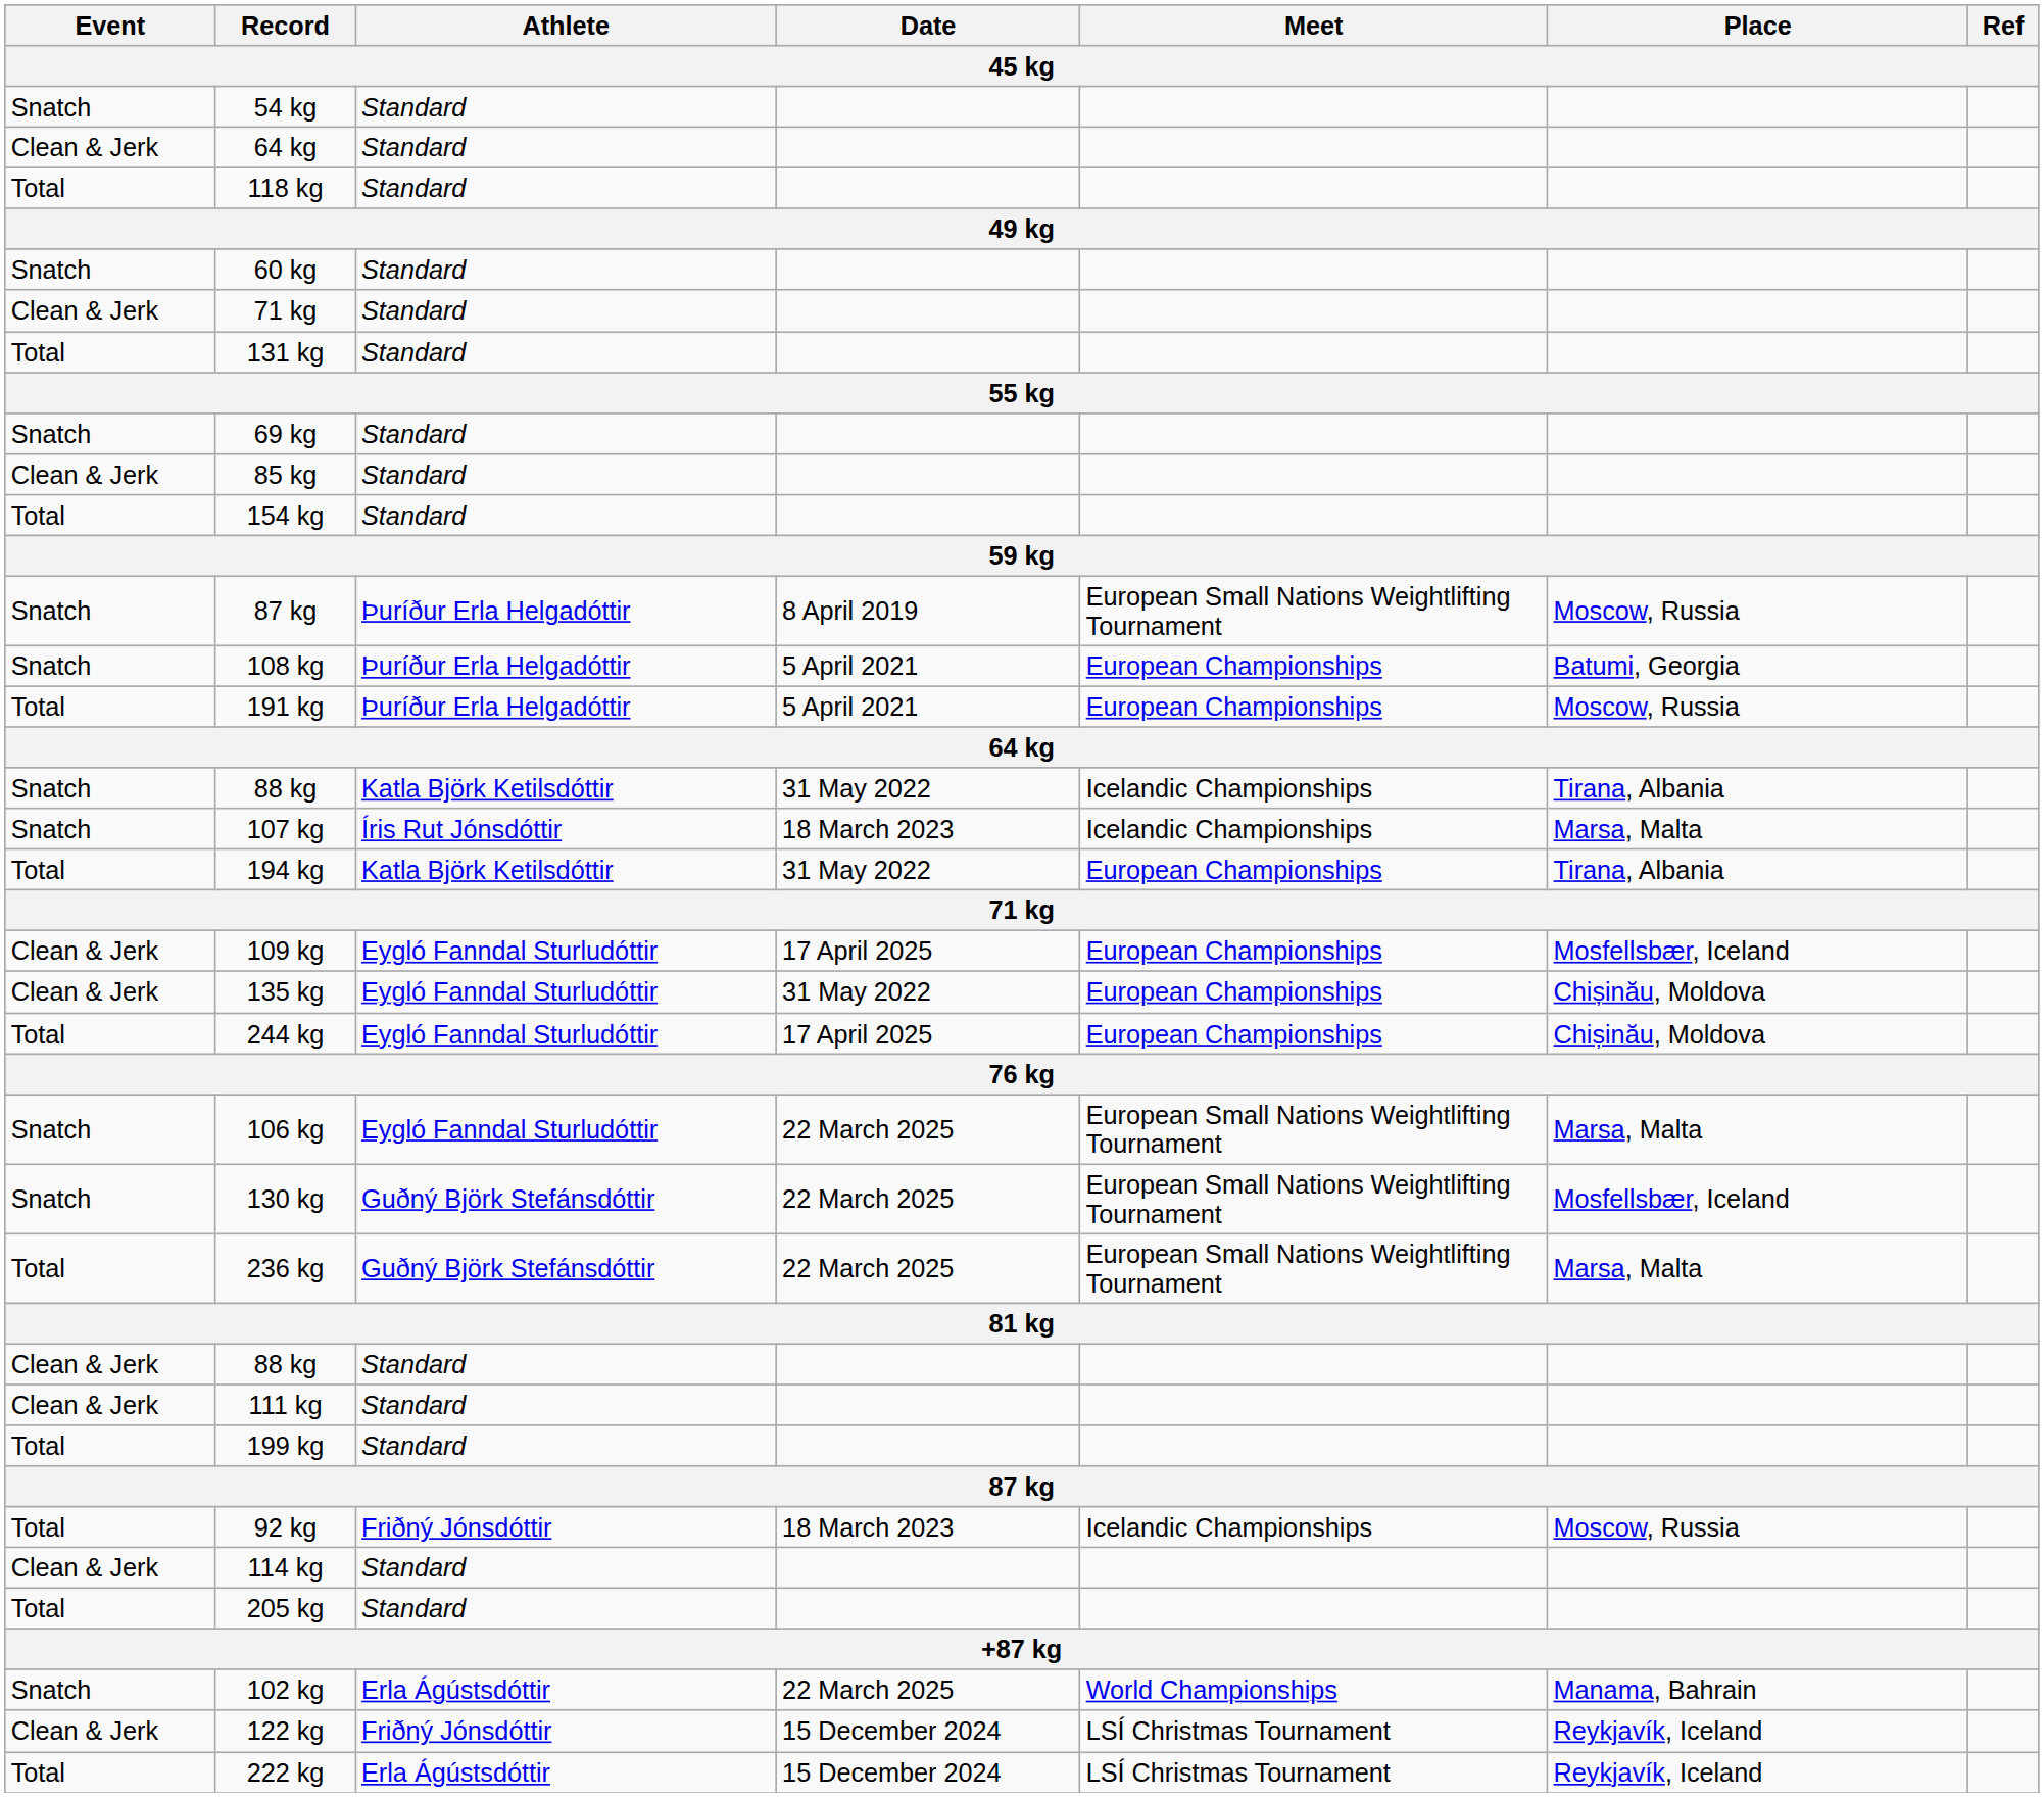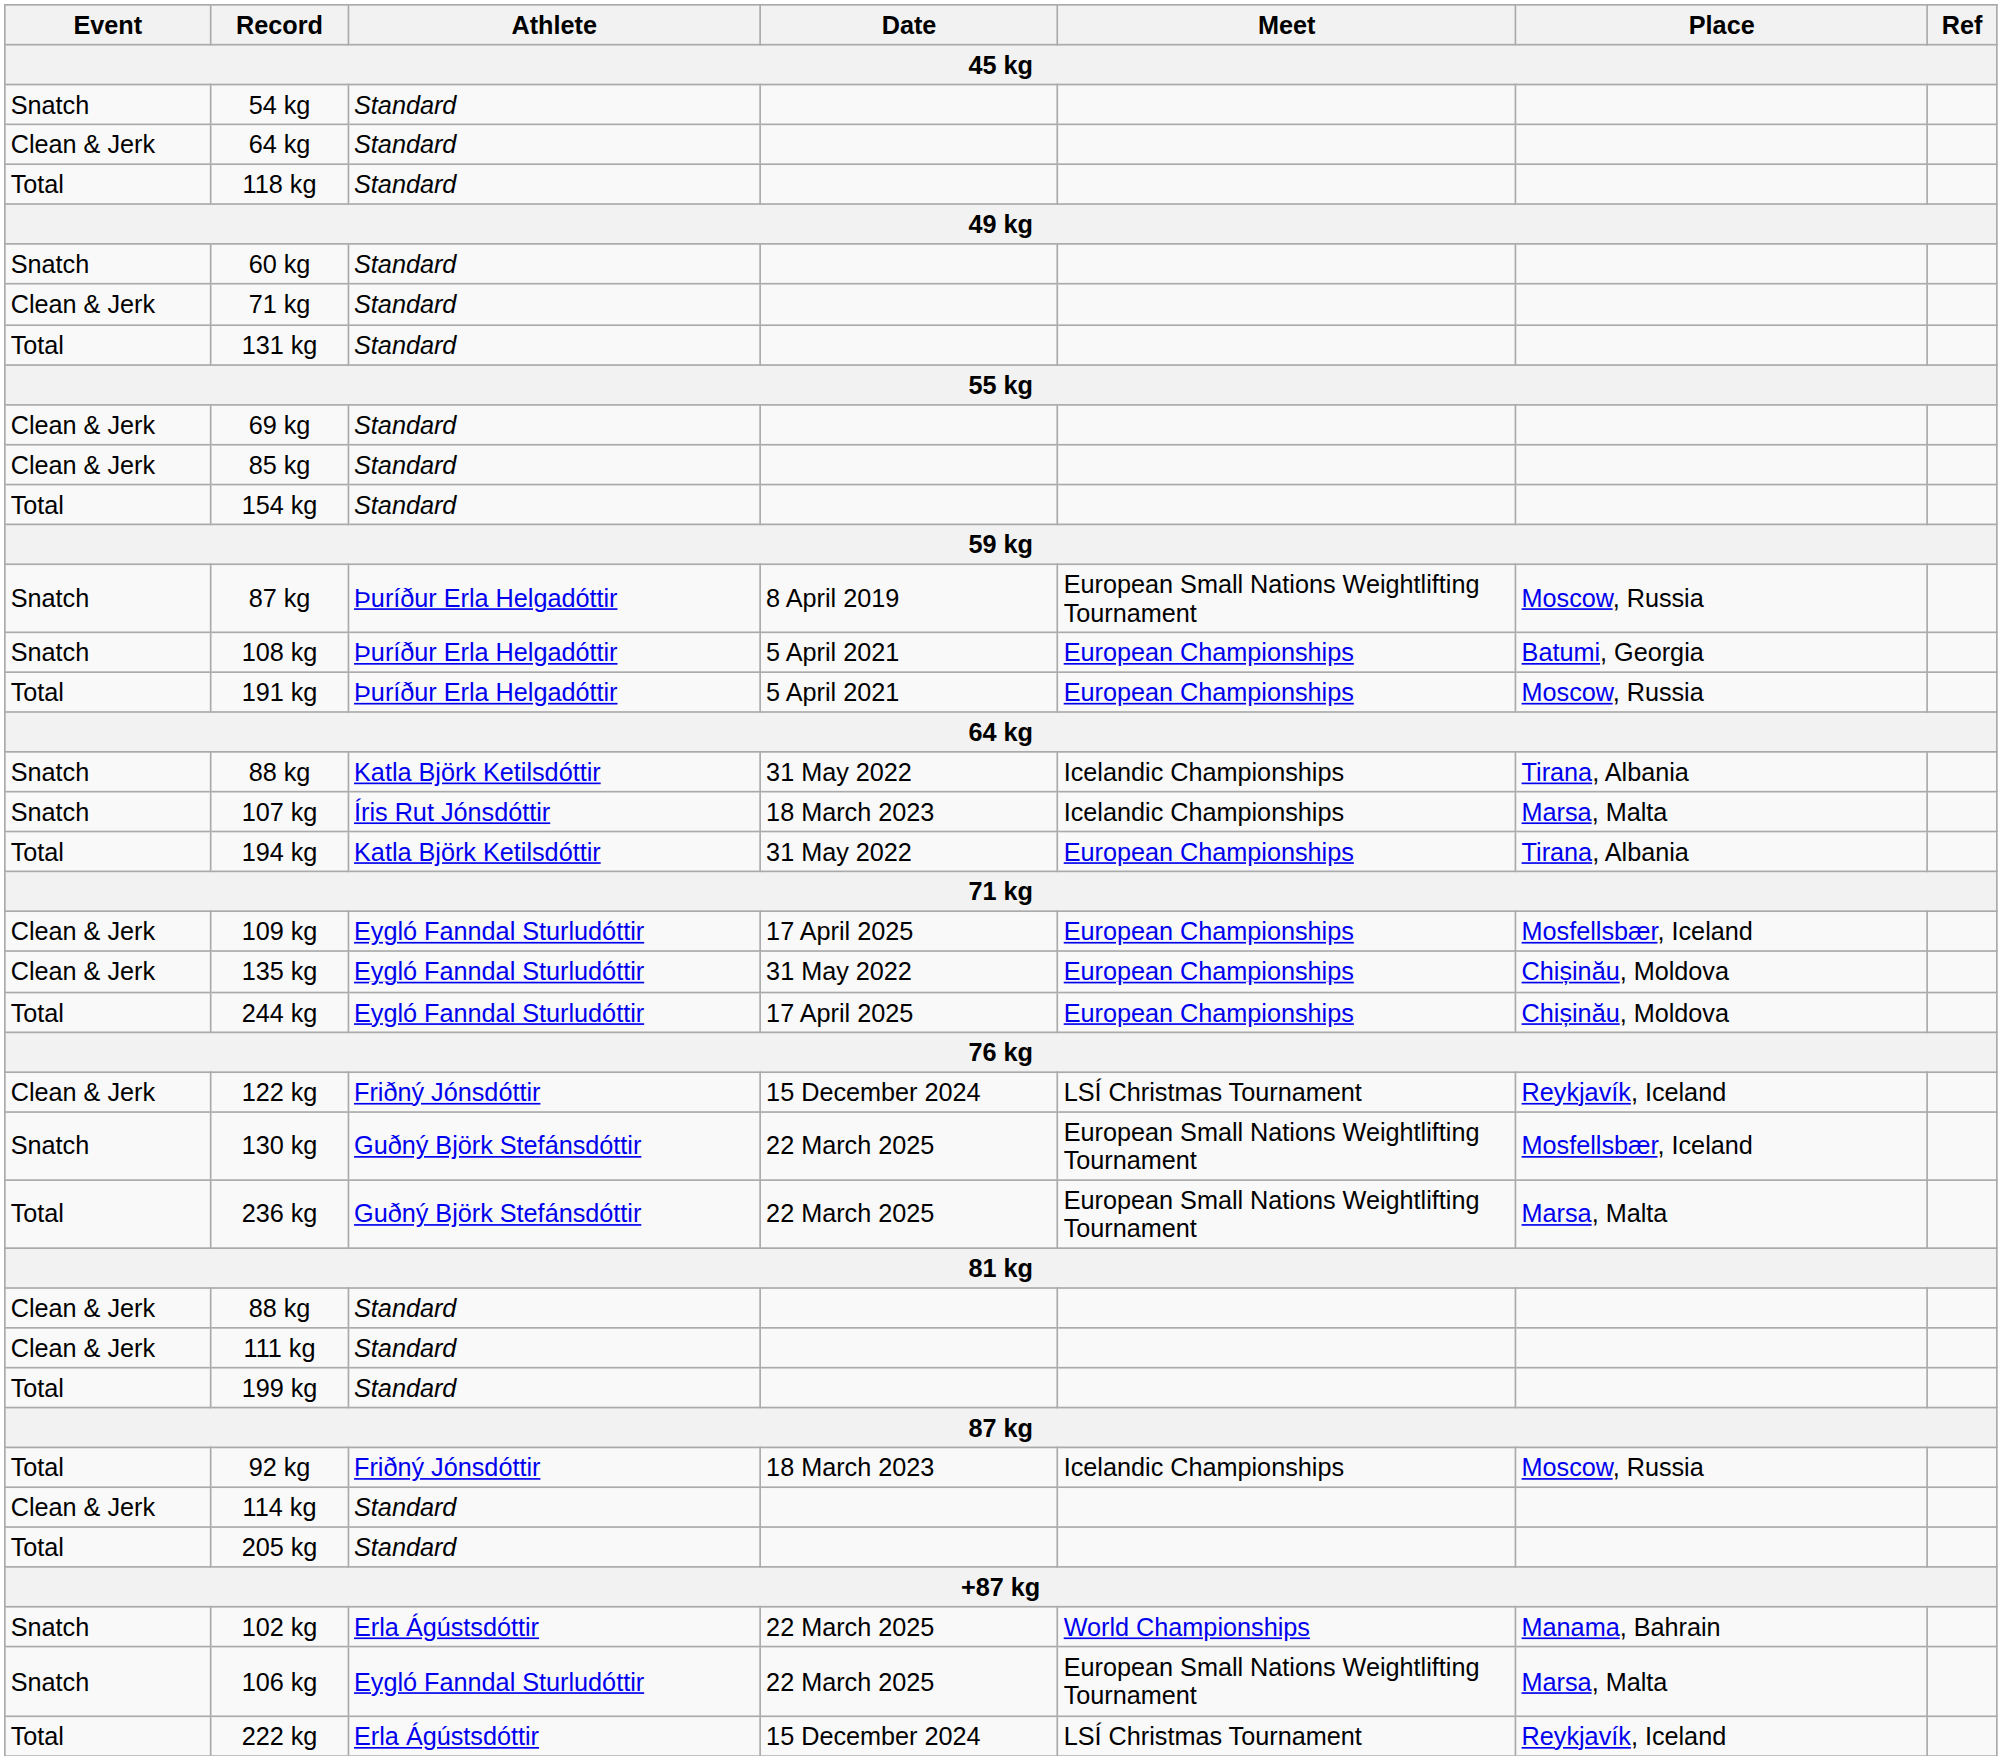 <table class="wikitable" style="font-size:95%; width: 95%;">
 <tr>
 <th width=9%>Event</th>
 <th width=6%>Record</th>
 <th width=18%>Athlete</th>
 <th width=13%>Date</th>
 <th width=20%>Meet</th>
 <th width=18%>Place</th>
 <th width=3%>Ref</th>
 </tr>
 <tr bgcolor="#DDDDDD">
 <th colspan="7">45 kg</th>
 </tr>
 <tr>
 <td>Snatch</td>
 <td align="center">54 kg</td>
 <td><em>Standard</em></td>
 <td></td>
 <td></td>
 <td></td>
 <td></td>
 </tr>
 <tr>
 <td>Clean & Jerk</td>
 <td align="center">64 kg</td>
 <td><em>Standard</em></td>
 <td></td>
 <td></td>
 <td></td>
 <td></td>
 </tr>
 <tr>
 <td>Total</td>
 <td align="center">118 kg</td>
 <td><em>Standard</em></td>
 <td></td>
 <td></td>
 <td></td>
 <td></td>
 </tr>
 <tr bgcolor="#DDDDDD">
 <th colspan="7">49 kg</th>
 </tr>
 <tr>
 <td>Snatch</td>
 <td align="center">60 kg</td>
 <td><em>Standard</em></td>
 <td></td>
 <td></td>
 <td></td>
 <td></td>
 </tr>
 <tr>
 <td>Clean & Jerk</td>
 <td align="center">71 kg</td>
 <td><em>Standard</em></td>
 <td></td>
 <td></td>
 <td></td>
 <td></td>
 </tr>
 <tr>
 <td>Total</td>
 <td align="center">131 kg</td>
 <td><em>Standard</em></td>
 <td></td>
 <td></td>
 <td></td>
 <td></td>
 </tr>
 <tr bgcolor="#DDDDDD">
 <th colspan="7">55 kg</th>
 </tr>
 <tr>
-<td>Snatch</td>
+<td>Clean & Jerk</td>
 <td align="center">69 kg</td>
 <td><em>Standard</em></td>
 <td></td>
 <td></td>
 <td></td>
 <td></td>
 </tr>
 <tr>
 <td>Clean & Jerk</td>
 <td align="center">85 kg</td>
 <td><em>Standard</em></td>
 <td></td>
 <td></td>
 <td></td>
 <td></td>
 </tr>
 <tr>
 <td>Total</td>
 <td align="center">154 kg</td>
 <td><em>Standard</em></td>
 <td></td>
 <td></td>
 <td></td>
 <td></td>
 </tr>
 <tr bgcolor="#DDDDDD">
 <th colspan="7">59 kg</th>
 </tr>
 <tr>
 <td>Snatch</td>
 <td align="center">87 kg</td>
 <td><a href='#'>Þuríður Erla Helgadóttir</a></td>
 <td>8 April 2019</td>
 <td>European Small Nations Weightlifting Tournament</td>
 <td><a href='#'>Moscow</a>, Russia</td>
 <td></td>
 </tr>
 <tr>
 <td>Snatch</td>
 <td align="center">108 kg</td>
 <td><a href='#'>Þuríður Erla Helgadóttir</a></td>
 <td>5 April 2021</td>
 <td><a href='#'>European Championships</a></td>
 <td><a href='#'>Batumi</a>, Georgia</td>
 <td></td>
 </tr>
 <tr>
 <td>Total</td>
 <td align="center">191 kg</td>
 <td><a href='#'>Þuríður Erla Helgadóttir</a></td>
 <td>5 April 2021</td>
 <td><a href='#'>European Championships</a></td>
 <td><a href='#'>Moscow</a>, Russia</td>
 <td></td>
 </tr>
 <tr bgcolor="#DDDDDD">
 <th colspan="7">64 kg</th>
 </tr>
 <tr>
 <td>Snatch</td>
 <td align="center">88 kg</td>
 <td><a href='#'>Katla Björk Ketilsdóttir</a></td>
 <td>31 May 2022</td>
 <td>Icelandic Championships</td>
 <td><a href='#'>Tirana</a>, Albania</td>
 <td></td>
 </tr>
 <tr>
 <td>Snatch</td>
 <td align="center">107 kg</td>
 <td><a href='#'>Íris Rut Jónsdóttir</a></td>
 <td>18 March 2023</td>
 <td>Icelandic Championships</td>
 <td><a href='#'>Marsa</a>, Malta</td>
 <td></td>
 </tr>
 <tr>
 <td>Total</td>
 <td align="center">194 kg</td>
 <td><a href='#'>Katla Björk Ketilsdóttir</a></td>
 <td>31 May 2022</td>
 <td><a href='#'>European Championships</a></td>
 <td><a href='#'>Tirana</a>, Albania</td>
 <td></td>
 </tr>
 <tr bgcolor="#DDDDDD">
 <th colspan="7">71 kg</th>
 </tr>
 <tr>
 <td>Clean & Jerk</td>
 <td align="center">109 kg</td>
 <td><a href='#'>Eygló Fanndal Sturludóttir</a></td>
 <td>17 April 2025</td>
 <td><a href='#'>European Championships</a></td>
 <td><a href='#'>Mosfellsbær</a>, Iceland</td>
 <td></td>
 </tr>
 <tr>
 <td>Clean & Jerk</td>
 <td align="center">135 kg</td>
 <td><a href='#'>Eygló Fanndal Sturludóttir</a></td>
 <td>31 May 2022</td>
 <td><a href='#'>European Championships</a></td>
 <td><a href='#'>Chișinău</a>, Moldova</td>
 <td></td>
 </tr>
 <tr>
 <td>Total</td>
 <td align="center">244 kg</td>
 <td><a href='#'>Eygló Fanndal Sturludóttir</a></td>
 <td>17 April 2025</td>
 <td><a href='#'>European Championships</a></td>
 <td><a href='#'>Chișinău</a>, Moldova</td>
 <td></td>
 </tr>
 <tr bgcolor="#DDDDDD">
 <th colspan="7">76 kg</th>
 </tr>
 <tr>
-<td>Snatch</td>
-<td align="center">106 kg</td>
-<td><a href='#'>Eygló Fanndal Sturludóttir</a></td>
-<td>22 March 2025</td>
-<td>European Small Nations Weightlifting Tournament</td>
-<td><a href='#'>Marsa</a>, Malta</td>
+<td>Clean & Jerk</td>
+<td align="center">122 kg</td>
+<td><a href='#'>Friðný Jónsdóttir</a></td>
+<td>15 December 2024</td>
+<td>LSÍ Christmas Tournament</td>
+<td><a href='#'>Reykjavík</a>, Iceland</td>
 <td></td>
 </tr>
 <tr>
 <td>Snatch</td>
 <td align="center">130 kg</td>
 <td><a href='#'>Guðný Björk Stefánsdóttir</a></td>
 <td>22 March 2025</td>
 <td>European Small Nations Weightlifting Tournament</td>
 <td><a href='#'>Mosfellsbær</a>, Iceland</td>
 <td></td>
 </tr>
 <tr>
 <td>Total</td>
 <td align="center">236 kg</td>
 <td><a href='#'>Guðný Björk Stefánsdóttir</a></td>
 <td>22 March 2025</td>
 <td>European Small Nations Weightlifting Tournament</td>
 <td><a href='#'>Marsa</a>, Malta</td>
 <td></td>
 </tr>
 <tr bgcolor="#DDDDDD">
 <th colspan="7">81 kg</th>
 </tr>
 <tr>
 <td>Clean & Jerk</td>
 <td align="center">88 kg</td>
 <td><em>Standard</em></td>
 <td></td>
 <td></td>
 <td></td>
 <td></td>
 </tr>
 <tr>
 <td>Clean & Jerk</td>
 <td align="center">111 kg</td>
 <td><em>Standard</em></td>
 <td></td>
 <td></td>
 <td></td>
 <td></td>
 </tr>
 <tr>
 <td>Total</td>
 <td align="center">199 kg</td>
 <td><em>Standard</em></td>
 <td></td>
 <td></td>
 <td></td>
 <td></td>
 </tr>
 <tr bgcolor="#DDDDDD">
 <th colspan="7">87 kg</th>
 </tr>
 <tr>
 <td>Total</td>
 <td align="center">92 kg</td>
 <td><a href='#'>Friðný Jónsdóttir</a></td>
 <td>18 March 2023</td>
 <td>Icelandic Championships</td>
 <td><a href='#'>Moscow</a>, Russia</td>
 <td></td>
 </tr>
 <tr>
 <td>Clean & Jerk</td>
 <td align="center">114 kg</td>
 <td><em>Standard</em></td>
 <td></td>
 <td></td>
 <td></td>
 <td></td>
 </tr>
 <tr>
 <td>Total</td>
 <td align="center">205 kg</td>
 <td><em>Standard</em></td>
 <td></td>
 <td></td>
 <td></td>
 <td></td>
 </tr>
 <tr bgcolor="#DDDDDD">
 <th colspan="7">+87 kg</th>
 </tr>
 <tr>
 <td>Snatch</td>
 <td align="center">102 kg</td>
 <td><a href='#'>Erla Ágústsdóttir</a></td>
 <td>22 March 2025</td>
 <td><a href='#'>World Championships</a></td>
 <td><a href='#'>Manama</a>, Bahrain</td>
 <td></td>
 </tr>
 <tr>
-<td>Clean & Jerk</td>
-<td align="center">122 kg</td>
-<td><a href='#'>Friðný Jónsdóttir</a></td>
-<td>15 December 2024</td>
-<td>LSÍ Christmas Tournament</td>
-<td><a href='#'>Reykjavík</a>, Iceland</td>
+<td>Snatch</td>
+<td align="center">106 kg</td>
+<td><a href='#'>Eygló Fanndal Sturludóttir</a></td>
+<td>22 March 2025</td>
+<td>European Small Nations Weightlifting Tournament</td>
+<td><a href='#'>Marsa</a>, Malta</td>
 <td></td>
 </tr>
 <tr>
 <td>Total</td>
 <td align="center">222 kg</td>
 <td><a href='#'>Erla Ágústsdóttir</a></td>
 <td>15 December 2024</td>
 <td>LSÍ Christmas Tournament</td>
 <td><a href='#'>Reykjavík</a>, Iceland</td>
 <td></td>
 </tr>
 </table>
